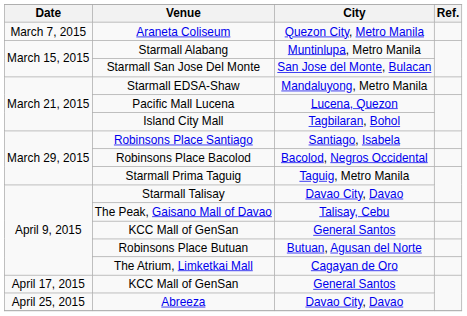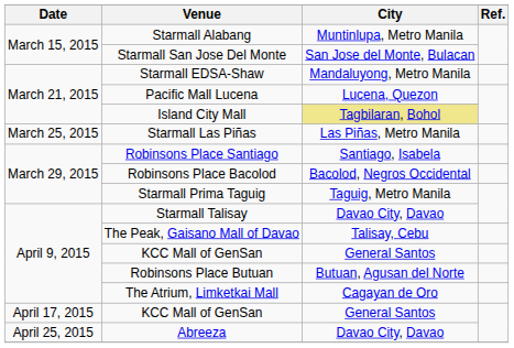 <table class="wikitable" style="text-align:center; line-height:17px; width:auto;">
 <tr>
 </tr>
 <tr>
 <th scope="col">Date</th>
 <th scope="col">Venue</th>
 <th scope="col">City</th>
 <th scope="col">Ref.</th>
-</tr>
-<tr>
-<td>March 7, 2015</td>
-<td><a href='#'>Araneta Coliseum</a></td>
-<td><a href='#'>Quezon City</a>, <a href='#'>Metro Manila</a></td>
-<td></td>
 </tr>
 <tr>
 <td rowspan="2">March 15, 2015</td>
 <td>Starmall Alabang</td>
 <td><a href='#'>Muntinlupa</a>, Metro Manila</td>
 <td rowspan="2"></td>
 </tr>
 <tr>
 <td>Starmall San Jose Del Monte</td>
 <td><a href='#'>San Jose del Monte</a>, <a href='#'>Bulacan</a></td>
 </tr>
 <tr>
 <td rowspan="3">March 21, 2015</td>
 <td>Starmall EDSA-Shaw</td>
 <td><a href='#'>Mandaluyong</a>, Metro Manila</td>
 <td></td>
 </tr>
 <tr>
 <td>Pacific Mall Lucena</td>
 <td><a href='#'>Lucena, Quezon</a></td>
 <td rowspan="2"></td>
 </tr>
 <tr>
 <td>Island City Mall</td>
-<td><a href='#'>Tagbilaran</a>, <a href='#'>Bohol</a></td>
+<td style="background: khaki;"><a href='#'>Tagbilaran</a>, <a href='#'>Bohol</a></td>
+</tr>
+<tr>
+<td>March 25, 2015</td>
+<td>Starmall Las Piñas</td>
+<td><a href='#'>Las Piñas</a>, Metro Manila</td>
+<td></td>
 </tr>
 <tr>
 <td rowspan="3">March 29, 2015</td>
 <td><a href='#'>Robinsons Place Santiago</a></td>
 <td><a href='#'>Santiago</a>, <a href='#'>Isabela</a></td>
 <td></td>
 </tr>
 <tr>
 <td>Robinsons Place Bacolod</td>
 <td><a href='#'>Bacolod</a>, <a href='#'>Negros Occidental</a></td>
 <td></td>
 </tr>
 <tr>
 <td>Starmall Prima Taguig</td>
 <td><a href='#'>Taguig</a>, Metro Manila</td>
 <td rowspan="2"></td>
 </tr>
 <tr>
 <td rowspan="5">April 9, 2015</td>
 <td>Starmall Talisay</td>
 <td><a href='#'>Davao City</a>, <a href='#'>Davao</a></td>
 </tr>
 <tr>
 <td>The Peak, <a href='#'>Gaisano Mall of Davao</a></td>
 <td><a href='#'>Talisay, Cebu</a></td>
 <td></td>
 </tr>
 <tr>
 <td>KCC Mall of GenSan</td>
 <td><a href='#'>General Santos</a></td>
 <td></td>
 </tr>
 <tr>
 <td>Robinsons Place Butuan</td>
 <td><a href='#'>Butuan</a>, <a href='#'>Agusan del Norte</a></td>
 <td></td>
 </tr>
 <tr>
 <td>The Atrium, <a href='#'>Limketkai Mall</a></td>
 <td><a href='#'>Cagayan de Oro</a></td>
 <td></td>
 </tr>
 <tr>
 <td>April 17, 2015</td>
 <td>KCC Mall of GenSan</td>
 <td><a href='#'>General Santos</a></td>
 <td rowspan="2"></td>
 </tr>
 <tr>
 <td>April 25, 2015</td>
 <td><a href='#'>Abreeza</a></td>
 <td><a href='#'>Davao City</a>, <a href='#'>Davao</a></td>
 </tr>
 <tr>
 </tr>
 </table>
